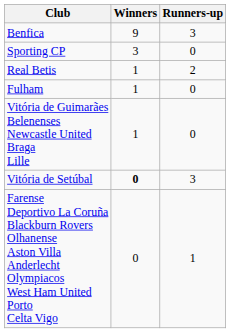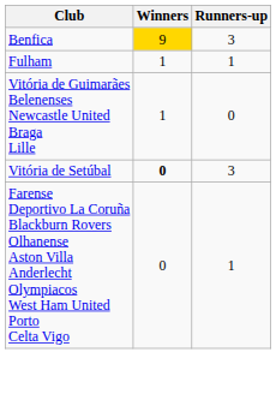 <table class="wikitable">
 <tr>
 <th>Club</th>
 <th>Winners</th>
 <th>Runners-up</th>
 </tr>
 <tr>
 <td> <a href='#'>Benfica</a></td>
-<td align="center">9</td>
+<td align="center" style="background: gold;">9</td>
 <td align="center">3</td>
-</tr>
-<tr>
-<td> <a href='#'>Sporting CP</a></td>
-<td align="center">3</td>
-<td align="center">0</td>
-</tr>
-<tr>
-<td> <a href='#'>Real Betis</a></td>
-<td align="center">1</td>
-<td align="center">2</td>
 </tr>
 <tr>
 <td> <a href='#'>Fulham</a></td>
 <td align="center">1</td>
-<td align="center">0</td>
+<td align="center">1</td>
 </tr>
 <tr>
 <td> <a href='#'>Vitória de Guimarães</a><br> <a href='#'>Belenenses</a><br> <a href='#'>Newcastle United</a><br> <a href='#'>Braga</a><br> <a href='#'>Lille</a></td>
 <td align="center">1</td>
 <td align="center">0</td>
 </tr>
 <tr>
 <td> <a href='#'>Vitória de Setúbal</a></td>
 <td align="center"><strong>0</strong></td>
 <td align="center">3</td>
 </tr>
 <tr>
 <td> <a href='#'>Farense</a><br> <a href='#'>Deportivo La Coruña</a><br> <a href='#'>Blackburn Rovers</a><br> <a href='#'>Olhanense</a><br> <a href='#'>Aston Villa</a><br> <a href='#'>Anderlecht</a><br> <a href='#'>Olympiacos</a><br> <a href='#'>West Ham United</a><br> <a href='#'>Porto</a><br> <a href='#'>Celta Vigo</a></td>
 <td align="center">0</td>
 <td align="center">1</td>
 </tr>
 </table>
